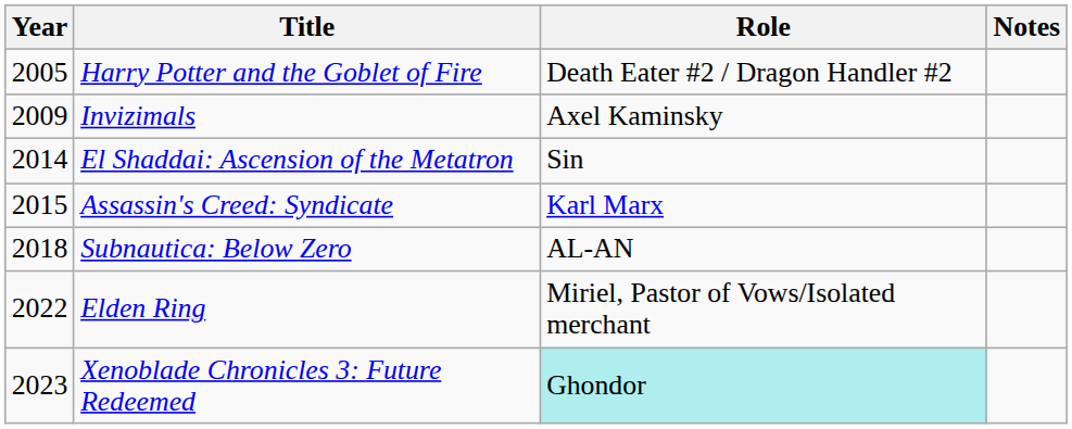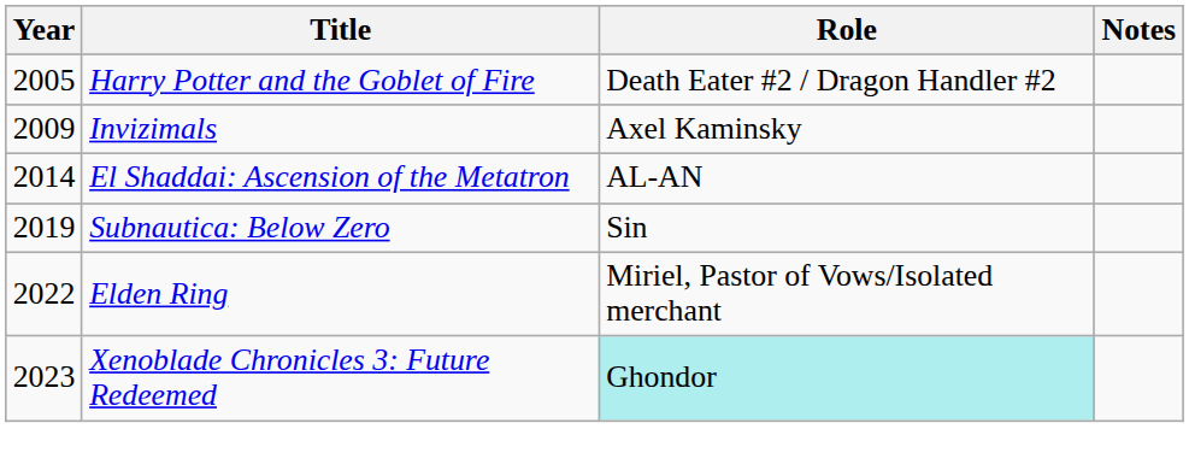 <table class="wikitable">
 <tr>
 <th>Year</th>
 <th>Title</th>
 <th>Role</th>
 <th>Notes</th>
 </tr>
 <tr>
 <td>2005</td>
 <td><em><a href='#'>Harry Potter and the Goblet of Fire</a></em></td>
 <td>Death Eater #2 / Dragon Handler #2</td>
 <td></td>
 </tr>
 <tr>
 <td>2009</td>
 <td><em><a href='#'>Invizimals</a></em></td>
 <td>Axel Kaminsky</td>
 </tr>
 <tr>
 <td>2014</td>
 <td><em><a href='#'>El Shaddai: Ascension of the Metatron</a></em></td>
-<td>Sin</td>
+<td>AL-AN</td>
 <td></td>
 </tr>
 <tr>
-<td>2015</td>
-<td><em><a href='#'>Assassin's Creed: Syndicate</a></em></td>
-<td><a href='#'>Karl Marx</a></td>
-<td></td>
-</tr>
-<tr>
-<td>2018</td>
+<td>2019</td>
 <td><em><a href='#'>Subnautica: Below Zero</a></em></td>
-<td>AL-AN</td>
+<td>Sin</td>
 <td></td>
 </tr>
 <tr>
 <td>2022</td>
 <td><em><a href='#'>Elden Ring</a></em></td>
 <td>Miriel, Pastor of Vows/Isolated merchant</td>
 <td></td>
 </tr>
 <tr>
 <td>2023</td>
 <td><em><a href='#'>Xenoblade Chronicles 3: Future Redeemed</a></em></td>
 <td style="background: paleturquoise;">Ghondor</td>
 <td></td>
 </tr>
 </table>
